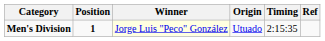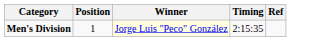 <table class="wikitable">
 <tr>
 <th>Category</th>
 <th>Position</th>
 <th>Winner</th>
-<th>Origin</th>
 <th>Timing</th>
 <th>Ref</th>
 </tr>
 <tr>
 <td><strong>Men's Division</strong></td>
-<td style="text-align:center;"><strong>1</strong></td>
+<td style="text-align:center;">1</td>
 <td style="background: lightyellow;"><a href='#'>Jorge Luis "Peco" González</a></td>
-<td><a href='#'>Utuado</a></td>
 <td>2:15:35</td>
 <td></td>
 </tr>
 </table>
